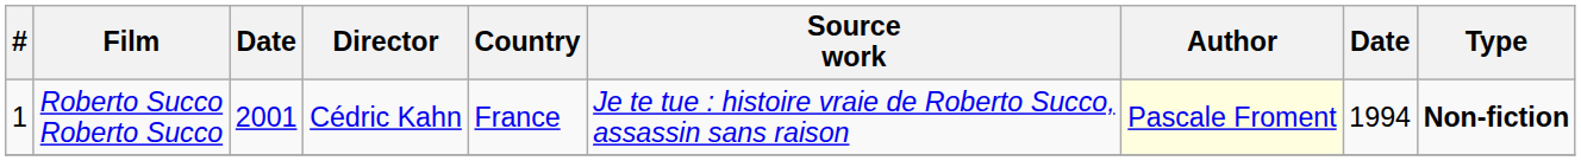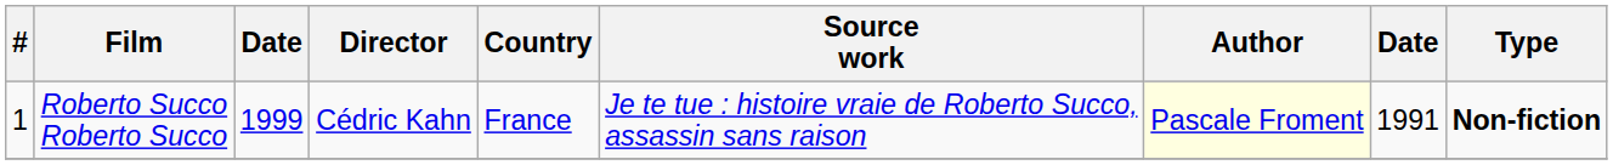 <table class="wikitable">
 <tr>
 <th>#</th>
 <th>Film</th>
 <th>Date</th>
 <th>Director</th>
 <th>Country</th>
 <th>Source<br>work</th>
 <th>Author</th>
 <th>Date</th>
 <th>Type</th>
 </tr>
 <tr>
 <td>1</td>
 <td><em><a href='#'>Roberto Succo</a></em><br><em><a href='#'>Roberto Succo</a></em></td>
-<td><a href='#'>2001</a></td>
+<td><a href='#'>1999</a></td>
 <td><a href='#'>Cédric Kahn</a></td>
 <td><a href='#'>France</a></td>
 <td><em><a href='#'>Je te tue : histoire vraie de Roberto Succo,<br>assassin sans raison</a></em></td>
 <td style="background: lightyellow;"><a href='#'>Pascale Froment</a></td>
-<td>1994</td>
+<td>1991</td>
 <td><strong>Non-fiction</strong></td>
 </tr>
 <tr>
 </tr>
 </table>
